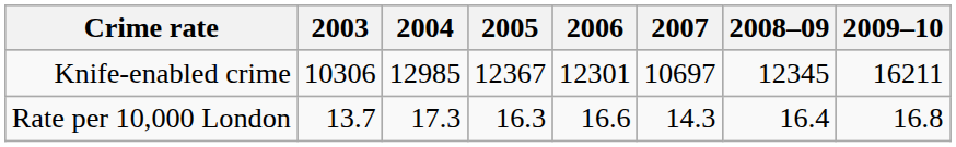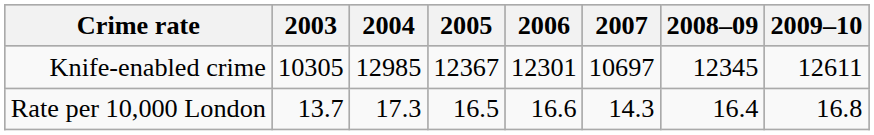 <table class="wikitable" style="text-align:right; margin-right:60px">
 <tr>
 <th>Crime rate</th>
 <th>2003</th>
 <th>2004</th>
 <th>2005</th>
 <th>2006</th>
 <th>2007</th>
 <th>2008–09</th>
 <th>2009–10</th>
 </tr>
 <tr>
 <td>Knife-enabled crime</td>
-<td>10306</td>
+<td>10305</td>
 <td>12985</td>
 <td>12367</td>
 <td>12301</td>
 <td>10697</td>
 <td>12345</td>
-<td>16211</td>
+<td>12611</td>
 </tr>
 <tr>
 <td>Rate per 10,000 London</td>
 <td>13.7</td>
 <td>17.3</td>
-<td>16.3</td>
+<td>16.5</td>
 <td>16.6</td>
 <td>14.3</td>
 <td>16.4</td>
 <td>16.8</td>
 </tr>
 </table>
